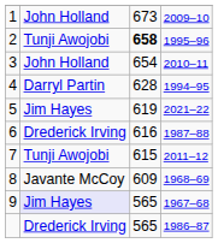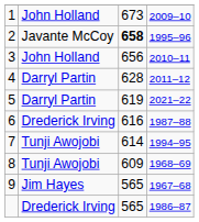 <table class="wikitable">
 <tr>
 </tr>
 <tr>
 <td>1</td>
 <td><a href='#'>John Holland</a></td>
 <td>673</td>
 <td style="font-size:80%;"><a href='#'>2009–10</a></td>
 </tr>
 <tr>
 <td>2</td>
-<td><a href='#'>Tunji Awojobi</a></td>
+<td>Javante McCoy</td>
 <td><strong>658</strong></td>
 <td style="font-size:80%;"><a href='#'>1995–96</a></td>
 </tr>
 <tr>
 <td>3</td>
 <td><a href='#'>John Holland</a></td>
-<td>654</td>
+<td>656</td>
 <td style="font-size:80%;"><a href='#'>2010–11</a></td>
 </tr>
 <tr>
 <td>4</td>
 <td><a href='#'>Darryl Partin</a></td>
 <td>628</td>
-<td style="font-size:80%;"><a href='#'>1994–95</a></td>
+<td style="font-size:80%;"><a href='#'>2011–12</a></td>
 </tr>
 <tr>
 <td>5</td>
-<td><a href='#'>Jim Hayes</a></td>
+<td><a href='#'>Darryl Partin</a></td>
 <td>619</td>
 <td style="font-size:80%;"><a href='#'>2021–22</a></td>
 </tr>
 <tr>
 <td>6</td>
 <td><a href='#'>Drederick Irving</a></td>
 <td>616</td>
 <td style="font-size:80%;"><a href='#'>1987–88</a></td>
 </tr>
 <tr>
 <td>7</td>
 <td><a href='#'>Tunji Awojobi</a></td>
-<td>615</td>
-<td style="font-size:80%;"><a href='#'>2011–12</a></td>
+<td>614</td>
+<td style="font-size:80%;"><a href='#'>1994–95</a></td>
 </tr>
 <tr>
 <td>8</td>
-<td>Javante McCoy</td>
+<td><a href='#'>Tunji Awojobi</a></td>
 <td>609</td>
 <td style="font-size:80%;"><a href='#'>1968–69</a></td>
 </tr>
 <tr>
 <td>9</td>
-<td style="background: lavender;"><a href='#'>Jim Hayes</a></td>
+<td><a href='#'>Jim Hayes</a></td>
 <td>565</td>
 <td style="font-size:80%;"><a href='#'>1967–68</a></td>
 </tr>
 <tr>
 <td></td>
 <td><a href='#'>Drederick Irving</a></td>
 <td>565</td>
 <td style="font-size:80%;"><a href='#'>1986–87</a></td>
 </tr>
 </table>
